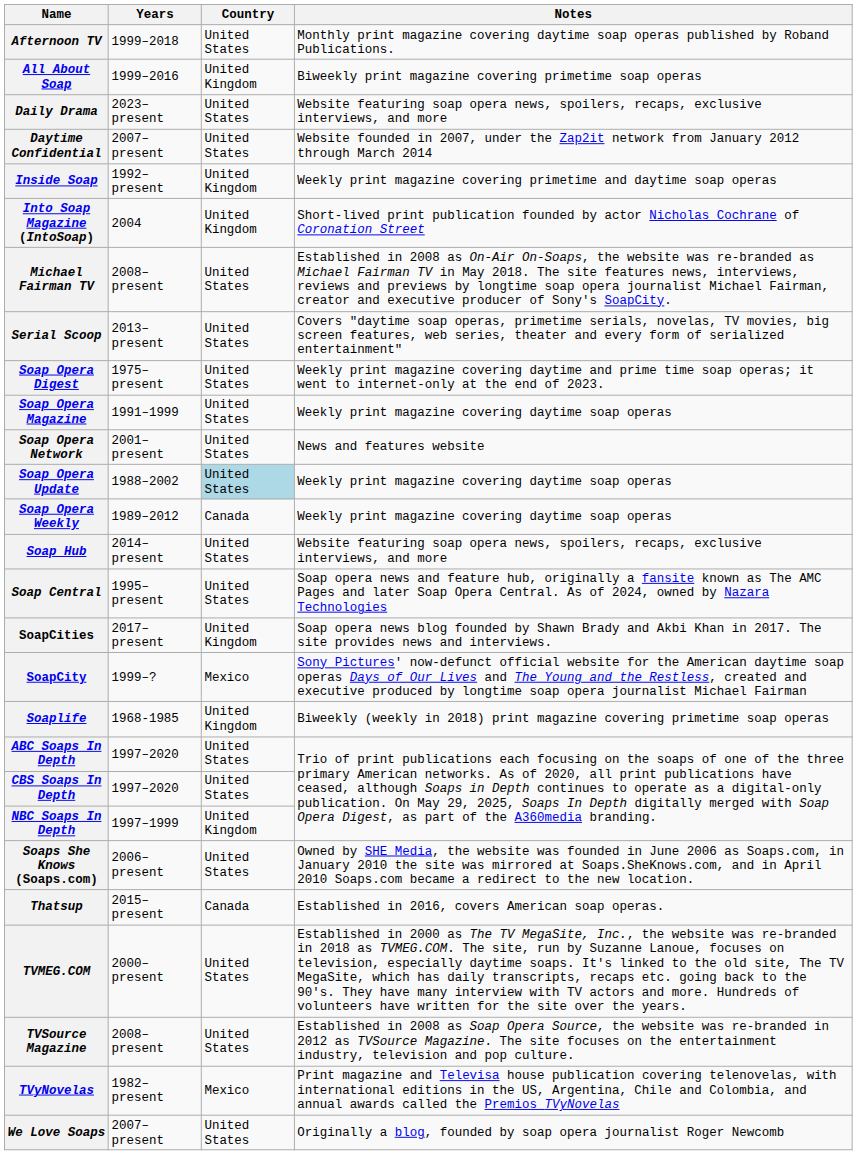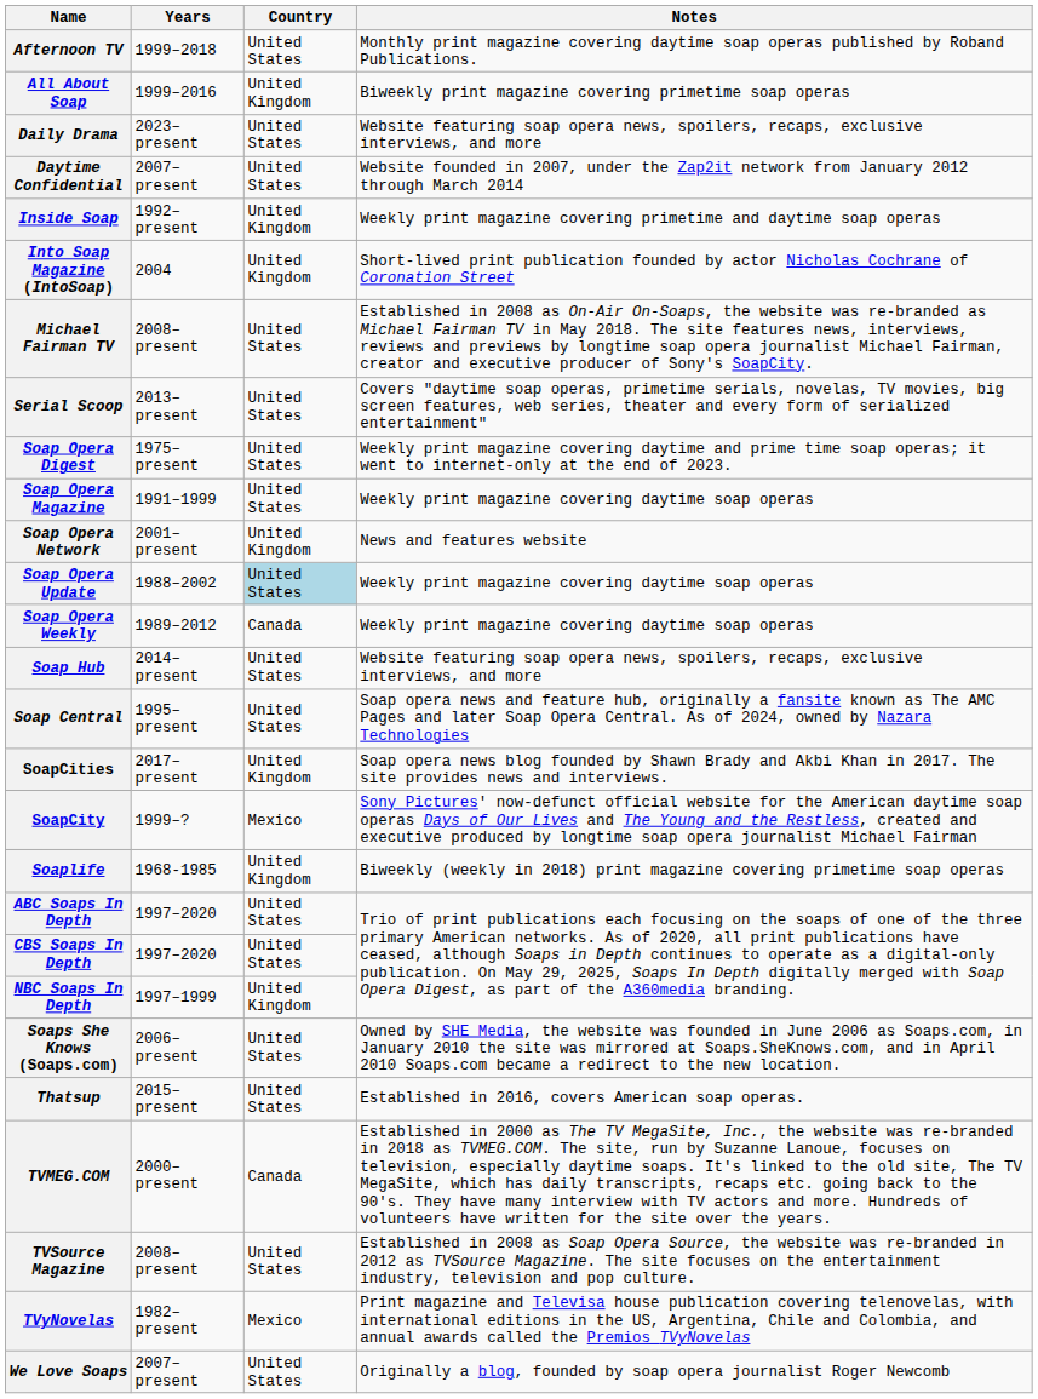 <table class="wikitable plainrowheaders" style="width:100%;">
 <tr>
 <th style="width:10%;">Name</th>
 <th style="width:10%;">Years</th>
 <th style="width:10%;">Country</th>
 <th style="width:60%;">Notes</th>
 </tr>
 <tr>
 <th scope="row"><em>Afternoon TV</em></th>
 <td>1999–2018</td>
 <td>United States</td>
 <td>Monthly print magazine covering daytime soap operas published by Roband Publications.</td>
 </tr>
 <tr>
 <th scope="row"><em><a href='#'>All About Soap</a></em></th>
 <td>1999–2016</td>
 <td>United Kingdom</td>
 <td>Biweekly print magazine covering primetime soap operas</td>
 </tr>
 <tr>
 <th scope="row"><em>Daily Drama</em></th>
 <td>2023–present</td>
 <td>United States</td>
 <td>Website featuring soap opera news, spoilers, recaps, exclusive interviews, and more</td>
 </tr>
 <tr>
 <th scope="row"><em>Daytime Confidential</em></th>
 <td>2007–present</td>
 <td>United States</td>
 <td>Website founded in 2007, under the <a href='#'>Zap2it</a> network from January 2012 through March 2014</td>
 </tr>
 <tr>
 <th scope="row"><em><a href='#'>Inside Soap</a></em></th>
 <td>1992–present</td>
 <td>United Kingdom</td>
 <td>Weekly print magazine covering primetime and daytime soap operas</td>
 </tr>
 <tr>
 <th scope="row"><em><a href='#'>Into Soap Magazine</a></em> (<em>IntoSoap</em>)</th>
 <td>2004</td>
 <td>United Kingdom</td>
 <td>Short-lived print publication founded by actor <a href='#'>Nicholas Cochrane</a> of <em><a href='#'>Coronation Street</a></em></td>
 </tr>
 <tr>
 <th scope="row"><em>Michael Fairman TV</em></th>
 <td>2008–present</td>
 <td>United States</td>
 <td>Established in 2008 as <em>On-Air On-Soaps</em>, the website was re-branded as <em>Michael Fairman TV</em> in May 2018. The site features news, interviews, reviews and previews by longtime soap opera journalist Michael Fairman, creator and executive producer of Sony's <a href='#'>SoapCity</a>.</td>
 </tr>
 <tr>
 <th scope="row"><em>Serial Scoop</em></th>
 <td>2013–present</td>
 <td>United States</td>
 <td>Covers "daytime soap operas, primetime serials, novelas, TV movies, big screen features, web series, theater and every form of serialized entertainment"</td>
 </tr>
 <tr>
 <th scope="row"><em><a href='#'>Soap Opera Digest</a></em></th>
 <td>1975–present</td>
 <td>United States</td>
 <td>Weekly print magazine covering daytime and prime time soap operas; it went to internet-only at the end of 2023.</td>
 </tr>
 <tr>
 <th scope="row"><em><a href='#'>Soap Opera Magazine</a></em></th>
 <td>1991–1999</td>
 <td>United States</td>
 <td>Weekly print magazine covering daytime soap operas</td>
 </tr>
 <tr>
 <th scope="row"><em>Soap Opera Network</em></th>
 <td>2001–present</td>
-<td>United States</td>
+<td>United Kingdom</td>
 <td>News and features website</td>
 </tr>
 <tr>
 <th scope="row"><em><a href='#'>Soap Opera Update</a></em></th>
 <td>1988–2002</td>
 <td style="background: lightblue;">United States</td>
 <td>Weekly print magazine covering daytime soap operas</td>
 </tr>
 <tr>
 <th scope="row"><em><a href='#'>Soap Opera Weekly</a></em></th>
 <td>1989–2012</td>
 <td>Canada</td>
 <td>Weekly print magazine covering daytime soap operas</td>
 </tr>
 <tr>
 <th scope="row"><em><a href='#'>Soap Hub</a></em></th>
 <td>2014–present</td>
 <td>United States</td>
 <td>Website featuring soap opera news, spoilers, recaps, exclusive interviews, and more</td>
 </tr>
 <tr>
 <th scope="row"><em>Soap Central</em></th>
 <td>1995–present</td>
 <td>United States</td>
 <td>Soap opera news and feature hub, originally a <a href='#'>fansite</a> known as  The AMC Pages and later Soap Opera Central. As of 2024, owned by <a href='#'>Nazara Technologies</a></td>
 </tr>
 <tr>
 <th scope="row">SoapCities</th>
 <td>2017–present</td>
 <td>United Kingdom</td>
 <td>Soap opera news blog founded by Shawn Brady and Akbi Khan in 2017. The site provides news and interviews.</td>
 </tr>
 <tr>
 <th scope="row"><a href='#'>SoapCity</a></th>
 <td>1999–?</td>
 <td>Mexico</td>
 <td><a href='#'>Sony Pictures</a>' now-defunct official website for the American daytime soap operas <em><a href='#'>Days of Our Lives</a></em> and <em><a href='#'>The Young and the Restless</a></em>, created and executive produced by longtime soap opera journalist Michael Fairman</td>
 </tr>
 <tr>
 <th scope="row"><em><a href='#'>Soaplife</a></em></th>
 <td>1968-1985</td>
 <td>United Kingdom</td>
 <td>Biweekly (weekly in 2018) print magazine covering primetime soap operas</td>
 </tr>
 <tr>
 <th scope="row"><em><a href='#'>ABC Soaps In Depth</a></em></th>
 <td>1997–2020</td>
 <td>United States</td>
 <td rowspan="3">Trio of print publications each focusing on the soaps of one of the three primary American networks. As of 2020, all print publications have ceased, although <em>Soaps in Depth</em> continues to operate as a digital-only publication. On May 29, 2025, <em>Soaps In Depth</em> digitally merged with <em>Soap Opera Digest</em>, as part of the <a href='#'>A360media</a> branding.</td>
 </tr>
 <tr>
 <th scope="row"><em><a href='#'>CBS Soaps In Depth</a></em></th>
 <td>1997–2020</td>
 <td>United States</td>
 </tr>
 <tr>
 <th scope="row"><em><a href='#'>NBC Soaps In Depth</a></em></th>
 <td>1997–1999</td>
 <td>United Kingdom</td>
 </tr>
 <tr>
 <th scope="row"><em>Soaps She Knows</em> (Soaps.com)</th>
 <td>2006–present</td>
 <td>United States</td>
 <td>Owned by <a href='#'>SHE Media</a>, the website was founded in June 2006 as Soaps.com, in January 2010 the site was mirrored at Soaps.SheKnows.com, and in April 2010 Soaps.com became a redirect to the new location.</td>
 </tr>
 <tr>
 <th scope="row"><em>Thatsup</em></th>
 <td>2015–present</td>
-<td>Canada</td>
+<td>United States</td>
 <td>Established in 2016, covers American soap operas.</td>
 </tr>
 <tr>
 <th scope="row"><em>TVMEG.COM</em></th>
 <td>2000–present</td>
-<td>United States</td>
+<td>Canada</td>
 <td>Established in 2000 as <em>The TV MegaSite, Inc.</em>, the website was re-branded in 2018 as <em>TVMEG.COM</em>. The site, run by Suzanne Lanoue, focuses on television, especially daytime soaps. It's linked to the old site, The TV MegaSite, which has daily transcripts, recaps etc. going back to the 90's. They have many interview with TV actors and more. Hundreds of volunteers have written for the site over the years.</td>
 </tr>
 <tr>
 <th scope="row"><em>TVSource Magazine</em></th>
 <td>2008–present</td>
 <td>United States</td>
 <td>Established in 2008 as <em>Soap Opera Source</em>, the website was re-branded in 2012 as <em>TVSource Magazine</em>. The site focuses on the entertainment industry, television and pop culture.</td>
 </tr>
 <tr>
 <th scope="row"><em><a href='#'>TVyNovelas</a></em></th>
 <td>1982–present</td>
 <td>Mexico</td>
 <td>Print magazine and <a href='#'>Televisa</a> house publication covering telenovelas, with international editions in the US, Argentina, Chile and Colombia, and annual awards called the <a href='#'>Premios <em>TVyNovelas</em></a></td>
 </tr>
 <tr>
 <th scope="row"><em>We Love Soaps</em></th>
 <td>2007–present</td>
 <td>United States</td>
 <td>Originally a <a href='#'>blog</a>, founded by soap opera journalist Roger Newcomb</td>
 </tr>
 </table>
